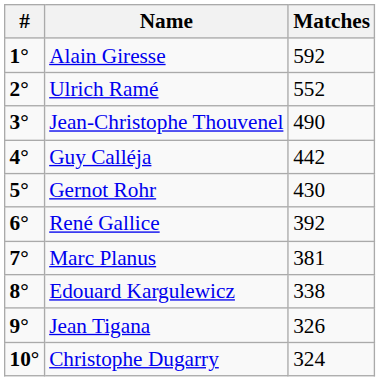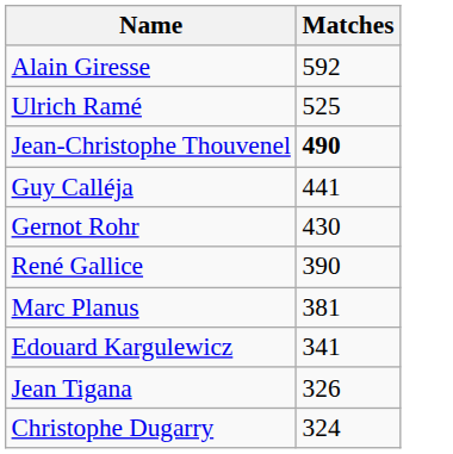 <table class="wikitable">
 <tr>
-<th>#</th>
 <th>Name</th>
 <th>Matches</th>
 </tr>
 <tr>
-<td><strong>1°</strong></td>
 <td> <a href='#'>Alain Giresse</a></td>
 <td>592</td>
 </tr>
 <tr>
-<td><strong>2°</strong></td>
 <td> <a href='#'>Ulrich Ramé</a></td>
-<td>552</td>
+<td>525</td>
 </tr>
 <tr>
-<td><strong>3°</strong></td>
 <td> <a href='#'>Jean-Christophe Thouvenel</a></td>
-<td>490</td>
+<td><strong>490</strong></td>
 </tr>
 <tr>
-<td><strong>4°</strong></td>
 <td> <a href='#'>Guy Calléja</a></td>
-<td>442</td>
+<td>441</td>
 </tr>
 <tr>
-<td><strong>5°</strong></td>
 <td> <a href='#'>Gernot Rohr</a></td>
 <td>430</td>
 </tr>
 <tr>
-<td><strong>6°</strong></td>
 <td> <a href='#'>René Gallice</a></td>
-<td>392</td>
+<td>390</td>
 </tr>
 <tr>
-<td><strong>7°</strong></td>
 <td> <a href='#'>Marc Planus</a></td>
 <td>381</td>
 </tr>
 <tr>
-<td><strong>8°</strong></td>
 <td> <a href='#'>Edouard Kargulewicz</a></td>
-<td>338</td>
+<td>341</td>
 </tr>
 <tr>
-<td><strong>9°</strong></td>
 <td> <a href='#'>Jean Tigana</a></td>
 <td>326</td>
 </tr>
 <tr>
-<td><strong>10°</strong></td>
 <td> <a href='#'>Christophe Dugarry</a></td>
 <td>324</td>
 </tr>
 </table>
